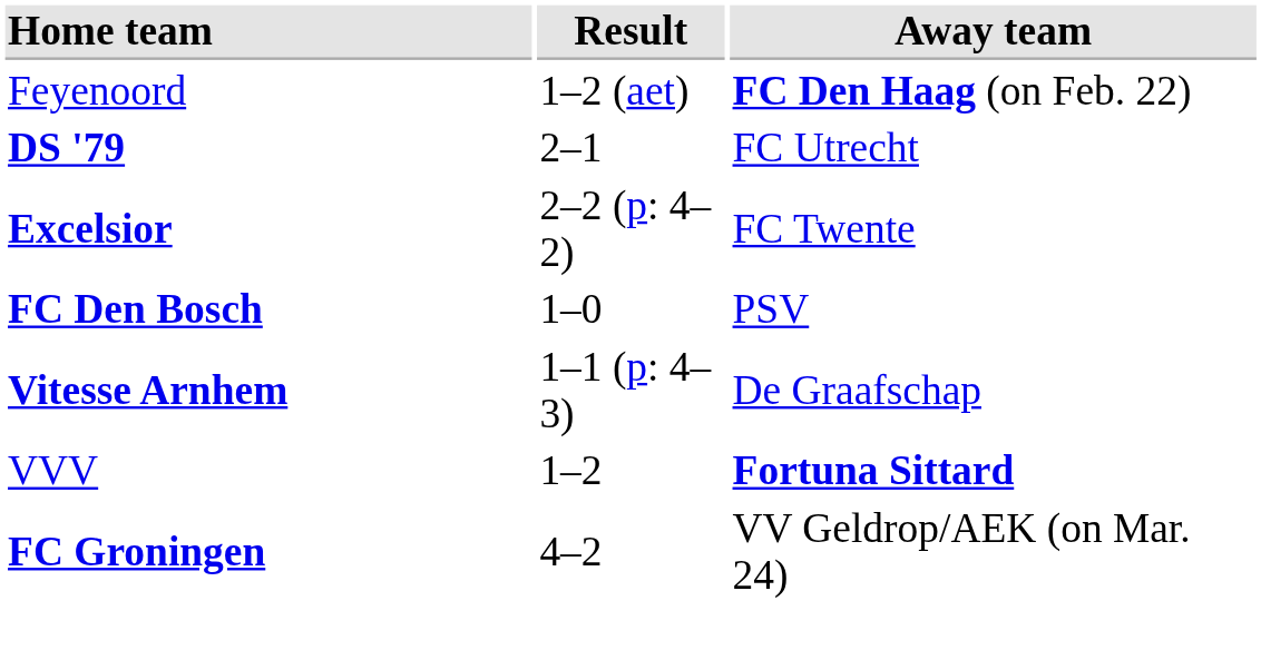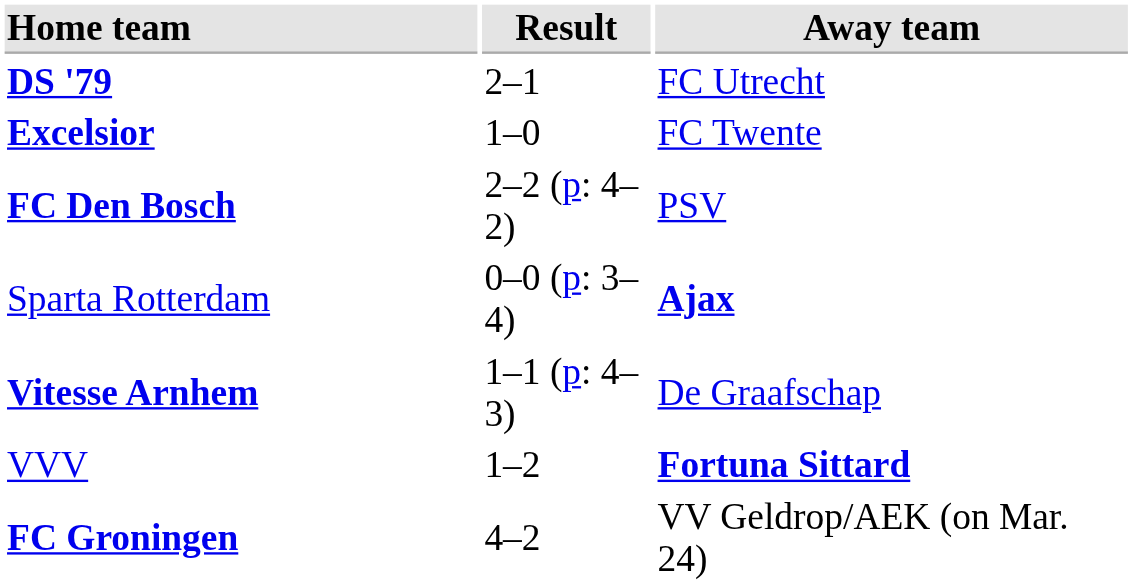 <table>
 <tr bgcolor="#E4E4E4">
 <th style="border-bottom:1px solid #AAAAAA" width="200" align="left">Home team</th>
 <th style="border-bottom:1px solid #AAAAAA" width="70" align="center">Result</th>
 <th style="border-bottom:1px solid #AAAAAA" width="200">Away team</th>
-</tr>
-<tr>
-<td><a href='#'>Feyenoord</a></td>
-<td>1–2 (<a href='#'>aet</a>)</td>
-<td><strong><a href='#'>FC Den Haag</a></strong> (on Feb. 22)</td>
 </tr>
 <tr>
 <td><strong><a href='#'>DS '79</a></strong></td>
 <td>2–1</td>
 <td><a href='#'>FC Utrecht</a></td>
 </tr>
 <tr>
 <td><strong><a href='#'>Excelsior</a></strong></td>
-<td>2–2 (<a href='#'>p</a>: 4–2)</td>
+<td>1–0</td>
 <td><a href='#'>FC Twente</a></td>
 </tr>
 <tr>
 <td><strong><a href='#'>FC Den Bosch</a></strong></td>
-<td>1–0</td>
+<td>2–2 (<a href='#'>p</a>: 4–2)</td>
 <td><a href='#'>PSV</a></td>
+</tr>
+<tr>
+<td><a href='#'>Sparta Rotterdam</a></td>
+<td>0–0 (<a href='#'>p</a>: 3–4)</td>
+<td><strong><a href='#'>Ajax</a></strong></td>
 </tr>
 <tr>
 <td><strong><a href='#'>Vitesse Arnhem</a></strong></td>
 <td>1–1 (<a href='#'>p</a>: 4–3)</td>
 <td><a href='#'>De Graafschap</a></td>
 </tr>
 <tr>
 <td><a href='#'>VVV</a></td>
 <td>1–2</td>
 <td><strong><a href='#'>Fortuna Sittard</a></strong></td>
 </tr>
 <tr>
 <td><strong><a href='#'>FC Groningen</a></strong></td>
 <td>4–2</td>
 <td>VV Geldrop/AEK (on Mar. 24)</td>
 </tr>
 </table>
